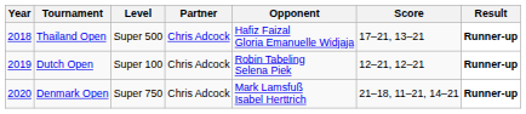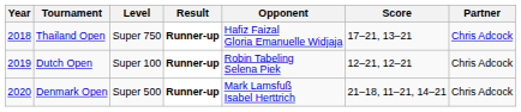 <table class="sortable wikitable" style="font-size: 90%;">
 <tr>
 <th>Year</th>
 <th>Tournament</th>
 <th>Level</th>
-<th>Partner</th>
+<th>Result</th>
 <th>Opponent</th>
 <th>Score</th>
-<th>Result</th>
+<th>Partner</th>
 </tr>
 <tr>
 <td align="center"><a href='#'>2018</a></td>
 <td align="left"><a href='#'>Thailand Open</a></td>
-<td align="left">Super 500</td>
-<td align="left"> <a href='#'>Chris Adcock</a></td>
+<td align="left">Super 750</td>
+<td style="text-align:left; background:white"> <strong>Runner-up</strong></td>
 <td align="left"> <a href='#'>Hafiz Faizal</a><br> <a href='#'>Gloria Emanuelle Widjaja</a></td>
 <td align="left">17–21, 13–21</td>
-<td style="text-align:left; background:white"> <strong>Runner-up</strong></td>
+<td align="left"> <a href='#'>Chris Adcock</a></td>
 </tr>
 <tr>
 <td align="center"><a href='#'>2019</a></td>
 <td align="left"><a href='#'>Dutch Open</a></td>
 <td align="left">Super 100</td>
-<td align="left"> Chris Adcock</td>
+<td style="text-align:left; background:white"> <strong>Runner-up</strong></td>
 <td align="left"> <a href='#'>Robin Tabeling</a><br> <a href='#'>Selena Piek</a></td>
 <td align="left">12–21, 12–21</td>
-<td style="text-align:left; background:white"> <strong>Runner-up</strong></td>
+<td align="left"> Chris Adcock</td>
 </tr>
 <tr>
 <td align="center"><a href='#'>2020</a></td>
 <td align="left"><a href='#'>Denmark Open</a></td>
-<td align="left">Super 750</td>
-<td align="left"> Chris Adcock</td>
+<td align="left">Super 500</td>
+<td style="text-align:left; background:white"> <strong>Runner-up</strong></td>
 <td align="left"> <a href='#'>Mark Lamsfuß</a><br> <a href='#'>Isabel Herttrich</a></td>
 <td align="left">21–18, 11–21, 14–21</td>
-<td style="text-align:left; background:white"> <strong>Runner-up</strong></td>
+<td align="left"> Chris Adcock</td>
 </tr>
 </table>
